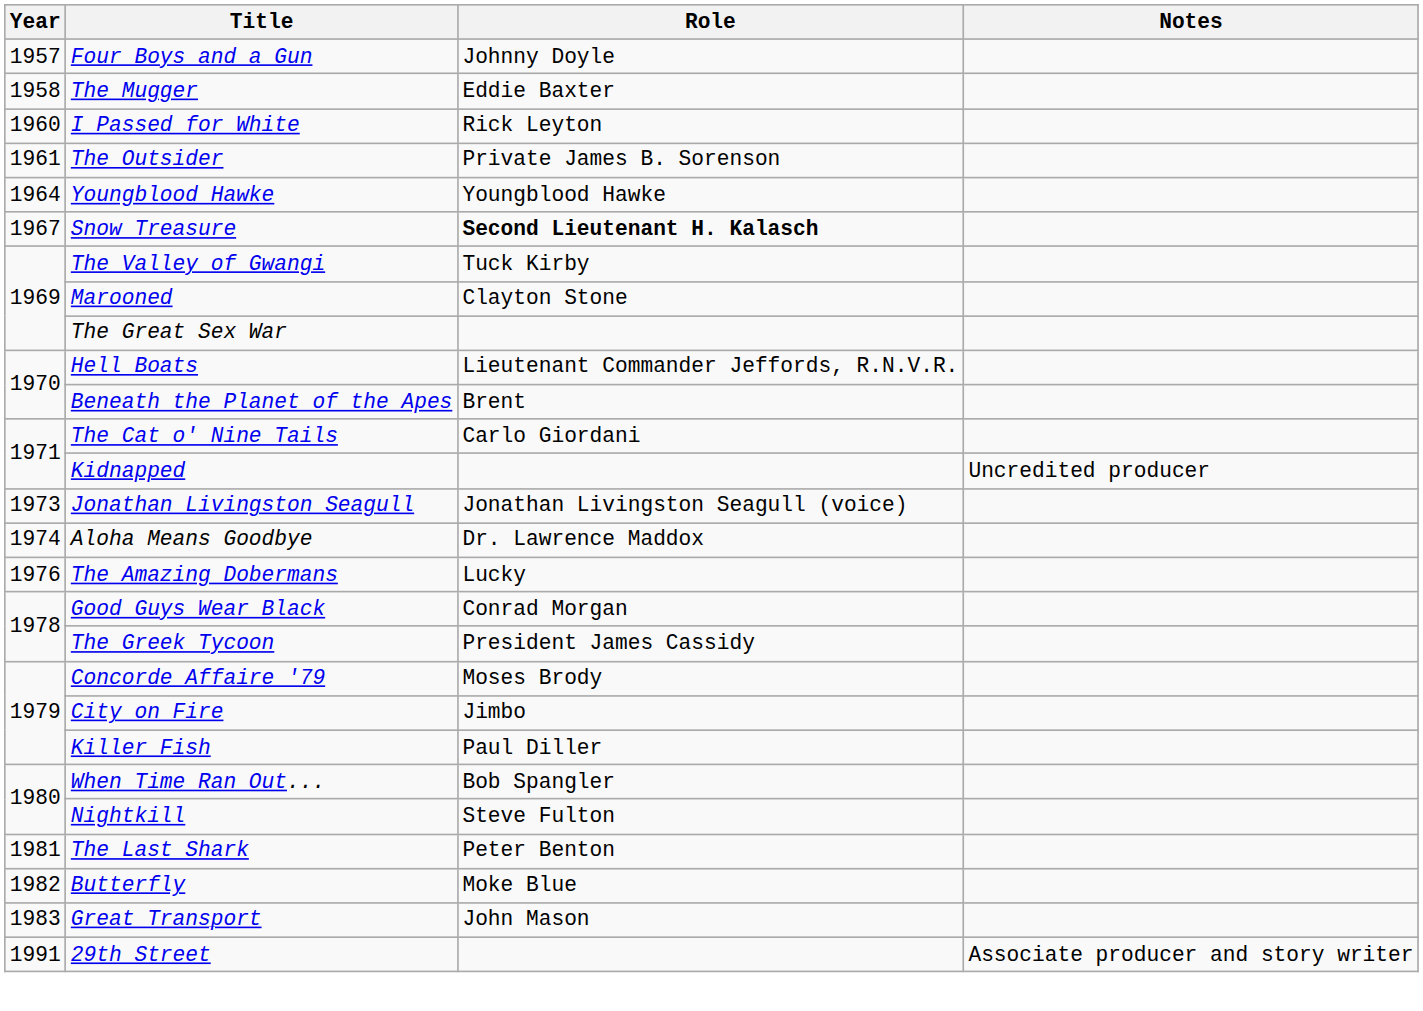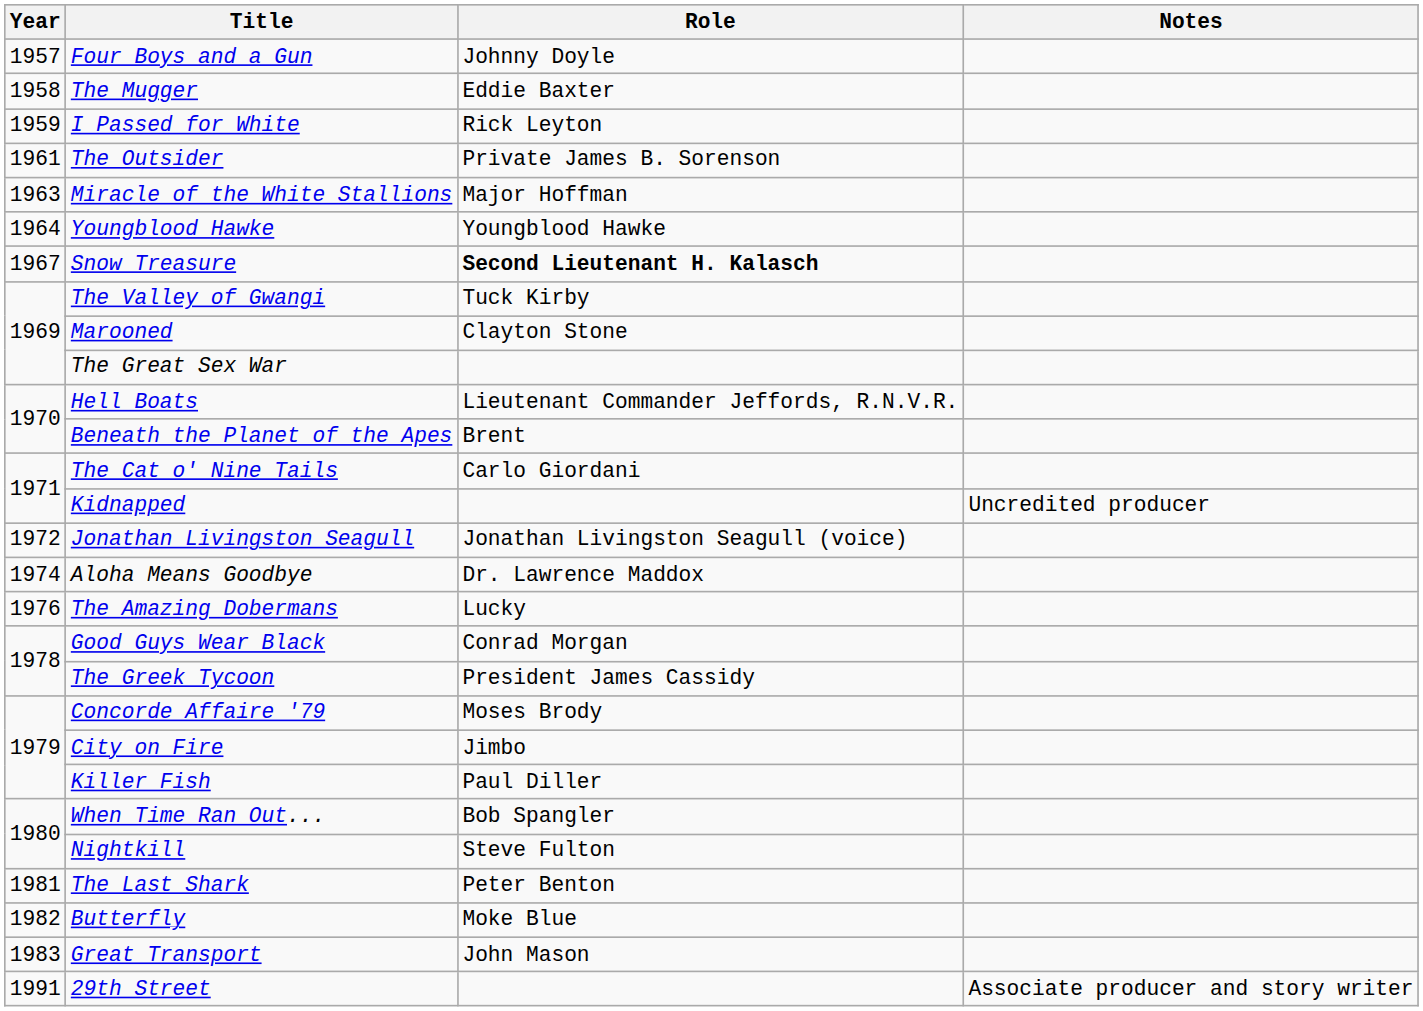 <table class="wikitable sortable">
 <tr>
 <th>Year</th>
 <th>Title</th>
 <th>Role</th>
 <th>Notes</th>
 </tr>
 <tr>
 <td>1957</td>
 <td><em><a href='#'>Four Boys and a Gun</a></em></td>
 <td>Johnny Doyle</td>
 <td></td>
 </tr>
 <tr>
 <td>1958</td>
 <td><em><a href='#'>The Mugger</a></em></td>
 <td>Eddie Baxter</td>
 <td></td>
 </tr>
 <tr>
-<td>1960</td>
+<td>1959</td>
 <td><em><a href='#'>I Passed for White</a></em></td>
 <td>Rick Leyton</td>
 <td></td>
 </tr>
 <tr>
 <td>1961</td>
 <td><em><a href='#'>The Outsider</a></em></td>
 <td>Private James B. Sorenson</td>
+<td></td>
+</tr>
+<tr>
+<td>1963</td>
+<td><em><a href='#'>Miracle of the White Stallions</a></em></td>
+<td>Major Hoffman</td>
 <td></td>
 </tr>
 <tr>
 <td>1964</td>
 <td><em><a href='#'>Youngblood Hawke</a></em></td>
 <td>Youngblood Hawke</td>
 <td></td>
 </tr>
 <tr>
 <td>1967</td>
 <td><em><a href='#'>Snow Treasure</a></em></td>
 <td><strong>Second Lieutenant H. Kalasch</strong></td>
 <td></td>
 </tr>
 <tr>
 <td rowspan="3">1969</td>
 <td><em><a href='#'>The Valley of Gwangi</a></em></td>
 <td>Tuck Kirby</td>
 <td></td>
 </tr>
 <tr>
 <td><em><a href='#'>Marooned</a></em></td>
 <td>Clayton Stone</td>
 <td></td>
 </tr>
 <tr>
 <td><em>The Great Sex War</em></td>
 <td></td>
 <td></td>
 </tr>
 <tr>
 <td rowspan="2">1970</td>
 <td><em><a href='#'>Hell Boats</a></em></td>
 <td>Lieutenant Commander Jeffords, R.N.V.R.</td>
 <td></td>
 </tr>
 <tr>
 <td><em><a href='#'>Beneath the Planet of the Apes</a></em></td>
 <td>Brent</td>
 <td></td>
 </tr>
 <tr>
 <td rowspan="2">1971</td>
 <td><em><a href='#'>The Cat o' Nine Tails</a></em></td>
 <td>Carlo Giordani</td>
 <td></td>
 </tr>
 <tr>
 <td><em><a href='#'>Kidnapped</a></em></td>
 <td></td>
 <td>Uncredited producer</td>
 </tr>
 <tr>
-<td>1973</td>
+<td>1972</td>
 <td><em><a href='#'>Jonathan Livingston Seagull</a></em></td>
 <td>Jonathan Livingston Seagull (voice)</td>
 <td></td>
 </tr>
 <tr>
 <td>1974</td>
 <td><em>Aloha Means Goodbye</em></td>
 <td>Dr. Lawrence Maddox</td>
 <td></td>
 </tr>
 <tr>
 <td>1976</td>
 <td><em><a href='#'>The Amazing Dobermans</a></em></td>
 <td>Lucky</td>
 <td></td>
 </tr>
 <tr>
 <td rowspan="2">1978</td>
 <td><em><a href='#'>Good Guys Wear Black</a></em></td>
 <td>Conrad Morgan</td>
 <td></td>
 </tr>
 <tr>
 <td><em><a href='#'>The Greek Tycoon</a></em></td>
 <td>President James Cassidy</td>
 <td></td>
 </tr>
 <tr>
 <td rowspan="3">1979</td>
 <td><em><a href='#'>Concorde Affaire '79</a></em></td>
 <td>Moses Brody</td>
 <td></td>
 </tr>
 <tr>
 <td><em><a href='#'>City on Fire</a></em></td>
 <td>Jimbo</td>
 <td></td>
 </tr>
 <tr>
 <td><em><a href='#'>Killer Fish</a></em></td>
 <td>Paul Diller</td>
 <td></td>
 </tr>
 <tr>
 <td rowspan="2">1980</td>
 <td><em><a href='#'>When Time Ran Out</a>...</em></td>
 <td>Bob Spangler</td>
 <td></td>
 </tr>
 <tr>
 <td><em><a href='#'>Nightkill</a></em></td>
 <td>Steve Fulton</td>
 <td></td>
 </tr>
 <tr>
 <td>1981</td>
 <td><em><a href='#'>The Last Shark</a></em></td>
 <td>Peter Benton</td>
 <td></td>
 </tr>
 <tr>
 <td>1982</td>
 <td><em><a href='#'>Butterfly</a></em></td>
 <td>Moke Blue</td>
 <td></td>
 </tr>
 <tr>
 <td>1983</td>
 <td><em><a href='#'>Great Transport</a></em></td>
 <td>John Mason</td>
 <td></td>
 </tr>
 <tr>
 <td>1991</td>
 <td><em><a href='#'>29th Street</a></em></td>
 <td></td>
 <td>Associate producer and story writer</td>
 </tr>
 </table>
